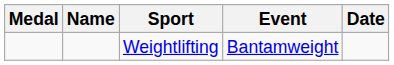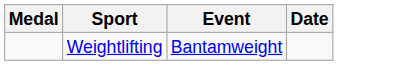 <table class="wikitable sortable" style="font-size: 95%;">
 <tr>
 <th>Medal</th>
-<th>Name</th>
 <th>Sport</th>
 <th>Event</th>
 <th>Date</th>
 </tr>
 <tr>
 <td></td>
-<td></td>
 <td><a href='#'>Weightlifting</a></td>
 <td><a href='#'>Bantamweight</a></td>
 <td></td>
 </tr>
 </table>
